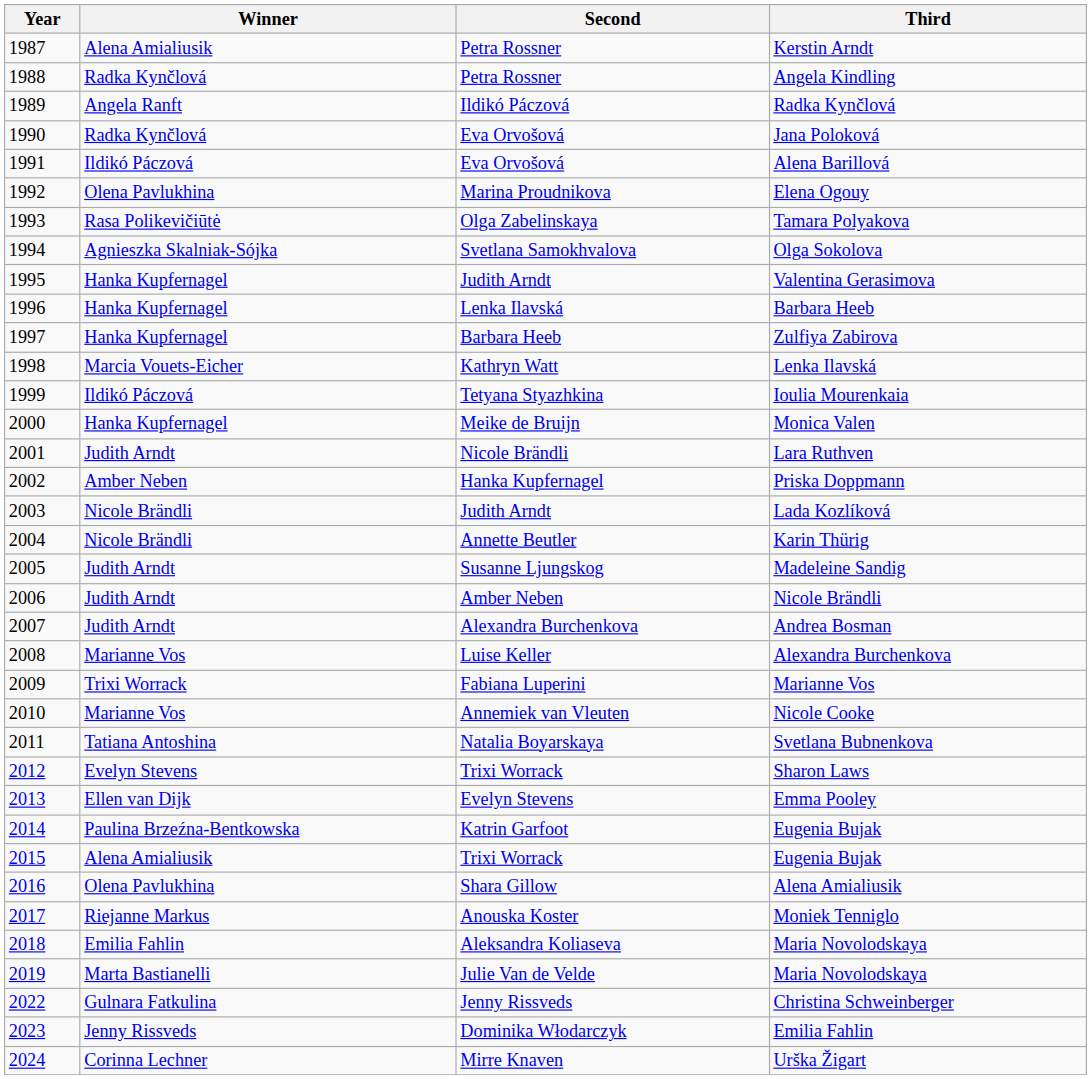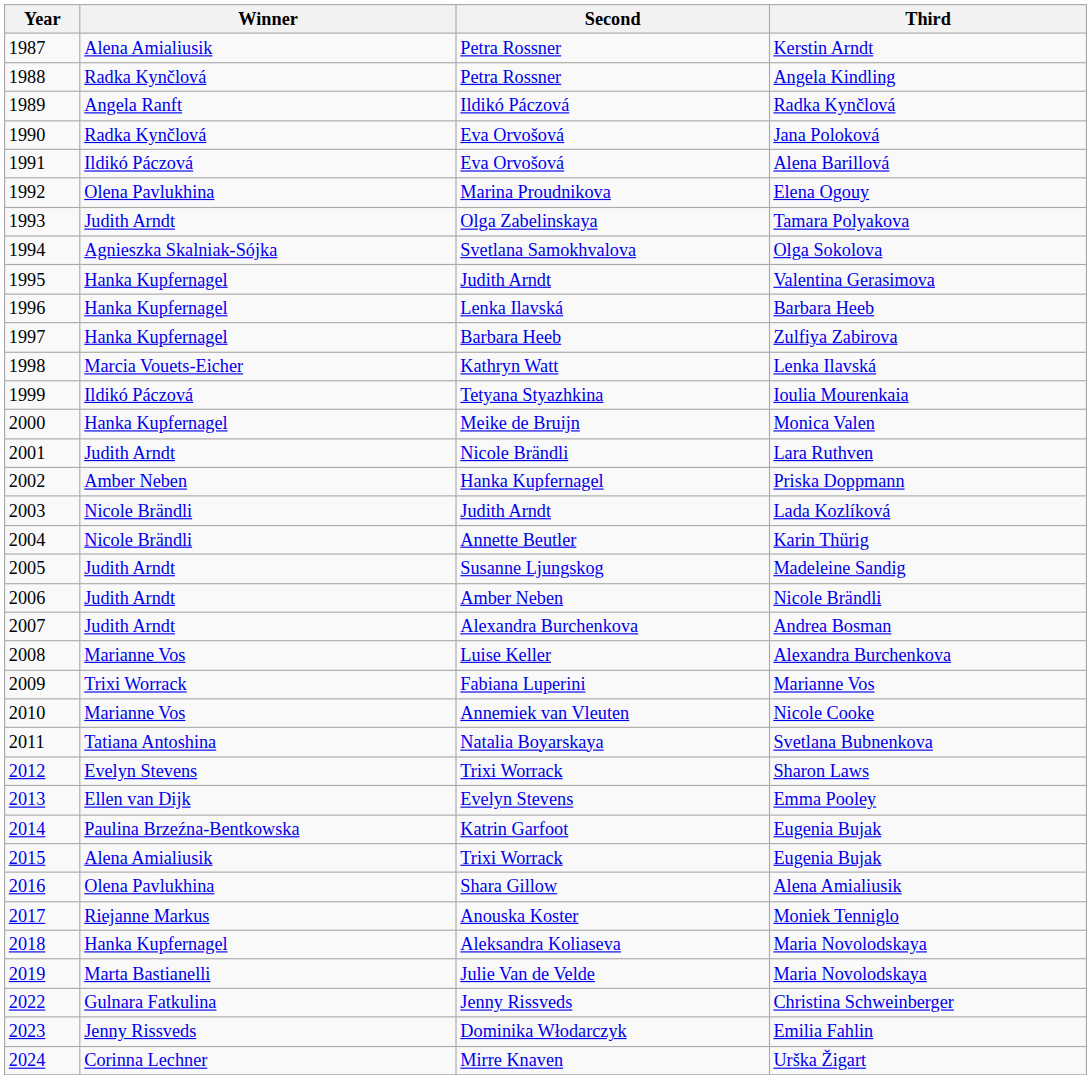 <table class="wikitable" style="font-size:100%" width=60%>
 <tr>
 <th>Year</th>
 <th>Winner</th>
 <th>Second</th>
 <th>Third</th>
 </tr>
 <tr>
 <td>1987</td>
 <td> <a href='#'>Alena Amialiusik</a></td>
 <td> <a href='#'>Petra Rossner</a></td>
 <td> <a href='#'>Kerstin Arndt</a></td>
 </tr>
 <tr>
 <td>1988</td>
 <td> <a href='#'>Radka Kynčlová</a></td>
 <td> <a href='#'>Petra Rossner</a></td>
 <td> <a href='#'>Angela Kindling</a></td>
 </tr>
 <tr>
 <td>1989</td>
 <td> <a href='#'>Angela Ranft</a></td>
 <td> <a href='#'>Ildikó Páczová</a></td>
 <td> <a href='#'>Radka Kynčlová</a></td>
 </tr>
 <tr>
 <td>1990</td>
 <td> <a href='#'>Radka Kynčlová</a></td>
 <td> <a href='#'>Eva Orvošová</a></td>
 <td> <a href='#'>Jana Poloková</a></td>
 </tr>
 <tr>
 <td>1991</td>
 <td> <a href='#'>Ildikó Páczová</a></td>
 <td> <a href='#'>Eva Orvošová</a></td>
 <td> <a href='#'>Alena Barillová</a></td>
 </tr>
 <tr>
 <td>1992</td>
 <td> <a href='#'>Olena Pavlukhina</a></td>
 <td> <a href='#'>Marina Proudnikova</a></td>
 <td> <a href='#'>Elena Ogouy</a></td>
 </tr>
 <tr>
 <td>1993</td>
-<td> <a href='#'>Rasa Polikevičiūtė</a></td>
+<td> <a href='#'>Judith Arndt</a></td>
 <td> <a href='#'>Olga Zabelinskaya</a></td>
 <td> <a href='#'>Tamara Polyakova</a></td>
 </tr>
 <tr>
 <td>1994</td>
 <td> <a href='#'>Agnieszka Skalniak-Sójka</a></td>
 <td> <a href='#'>Svetlana Samokhvalova</a></td>
 <td> <a href='#'>Olga Sokolova</a></td>
 </tr>
 <tr>
 <td>1995</td>
 <td> <a href='#'>Hanka Kupfernagel</a></td>
 <td> <a href='#'>Judith Arndt</a></td>
 <td> <a href='#'>Valentina Gerasimova</a></td>
 </tr>
 <tr>
 <td>1996</td>
 <td> <a href='#'>Hanka Kupfernagel</a></td>
 <td> <a href='#'>Lenka Ilavská</a></td>
 <td> <a href='#'>Barbara Heeb</a></td>
 </tr>
 <tr>
 <td>1997</td>
 <td> <a href='#'>Hanka Kupfernagel</a></td>
 <td> <a href='#'>Barbara Heeb</a></td>
 <td> <a href='#'>Zulfiya Zabirova</a></td>
 </tr>
 <tr>
 <td>1998</td>
 <td> <a href='#'>Marcia Vouets-Eicher</a></td>
 <td> <a href='#'>Kathryn Watt</a></td>
 <td> <a href='#'>Lenka Ilavská</a></td>
 </tr>
 <tr>
 <td>1999</td>
 <td> <a href='#'>Ildikó Páczová</a></td>
 <td> <a href='#'>Tetyana Styazhkina</a></td>
 <td> <a href='#'>Ioulia Mourenkaia</a></td>
 </tr>
 <tr>
 <td>2000</td>
 <td> <a href='#'>Hanka Kupfernagel</a></td>
 <td> <a href='#'>Meike de Bruijn</a></td>
 <td> <a href='#'>Monica Valen</a></td>
 </tr>
 <tr>
 <td>2001</td>
 <td> <a href='#'>Judith Arndt</a></td>
 <td> <a href='#'>Nicole Brändli</a></td>
 <td> <a href='#'>Lara Ruthven</a></td>
 </tr>
 <tr>
 <td>2002</td>
 <td> <a href='#'>Amber Neben</a></td>
 <td> <a href='#'>Hanka Kupfernagel</a></td>
 <td> <a href='#'>Priska Doppmann</a></td>
 </tr>
 <tr>
 <td>2003</td>
 <td> <a href='#'>Nicole Brändli</a></td>
 <td> <a href='#'>Judith Arndt</a></td>
 <td> <a href='#'>Lada Kozlíková</a></td>
 </tr>
 <tr>
 <td>2004</td>
 <td> <a href='#'>Nicole Brändli</a></td>
 <td> <a href='#'>Annette Beutler</a></td>
 <td> <a href='#'>Karin Thürig</a></td>
 </tr>
 <tr>
 <td>2005</td>
 <td> <a href='#'>Judith Arndt</a></td>
 <td> <a href='#'>Susanne Ljungskog</a></td>
 <td> <a href='#'>Madeleine Sandig</a></td>
 </tr>
 <tr>
 <td>2006</td>
 <td> <a href='#'>Judith Arndt</a></td>
 <td> <a href='#'>Amber Neben</a></td>
 <td> <a href='#'>Nicole Brändli</a></td>
 </tr>
 <tr>
 <td>2007</td>
 <td> <a href='#'>Judith Arndt</a></td>
 <td> <a href='#'>Alexandra Burchenkova</a></td>
 <td> <a href='#'>Andrea Bosman</a></td>
 </tr>
 <tr>
 <td>2008</td>
 <td> <a href='#'>Marianne Vos</a></td>
 <td> <a href='#'>Luise Keller</a></td>
 <td> <a href='#'>Alexandra Burchenkova</a></td>
 </tr>
 <tr>
 <td>2009</td>
 <td> <a href='#'>Trixi Worrack</a></td>
 <td> <a href='#'>Fabiana Luperini</a></td>
 <td> <a href='#'>Marianne Vos</a></td>
 </tr>
 <tr>
 <td>2010</td>
 <td> <a href='#'>Marianne Vos</a></td>
 <td> <a href='#'>Annemiek van Vleuten</a></td>
 <td> <a href='#'>Nicole Cooke</a></td>
 </tr>
 <tr>
 <td>2011</td>
 <td> <a href='#'>Tatiana Antoshina</a></td>
 <td> <a href='#'>Natalia Boyarskaya</a></td>
 <td> <a href='#'>Svetlana Bubnenkova</a></td>
 </tr>
 <tr>
 <td><a href='#'>2012</a></td>
 <td> <a href='#'>Evelyn Stevens</a></td>
 <td> <a href='#'>Trixi Worrack</a></td>
 <td> <a href='#'>Sharon Laws</a></td>
 </tr>
 <tr>
 <td><a href='#'>2013</a></td>
 <td> <a href='#'>Ellen van Dijk</a></td>
 <td> <a href='#'>Evelyn Stevens</a></td>
 <td> <a href='#'>Emma Pooley</a></td>
 </tr>
 <tr>
 <td><a href='#'>2014</a></td>
 <td> <a href='#'>Paulina Brzeźna-Bentkowska</a></td>
 <td> <a href='#'>Katrin Garfoot</a></td>
 <td> <a href='#'>Eugenia Bujak</a></td>
 </tr>
 <tr>
 <td><a href='#'>2015</a></td>
 <td> <a href='#'>Alena Amialiusik</a></td>
 <td> <a href='#'>Trixi Worrack</a></td>
 <td> <a href='#'>Eugenia Bujak</a></td>
 </tr>
 <tr>
 <td><a href='#'>2016</a></td>
 <td> <a href='#'>Olena Pavlukhina</a></td>
 <td> <a href='#'>Shara Gillow</a></td>
 <td> <a href='#'>Alena Amialiusik</a></td>
 </tr>
 <tr>
 <td><a href='#'>2017</a></td>
 <td> <a href='#'>Riejanne Markus</a></td>
 <td> <a href='#'>Anouska Koster</a></td>
 <td> <a href='#'>Moniek Tenniglo</a></td>
 </tr>
 <tr>
 <td><a href='#'>2018</a></td>
-<td> <a href='#'>Emilia Fahlin</a></td>
+<td> <a href='#'>Hanka Kupfernagel</a></td>
 <td> <a href='#'>Aleksandra Koliaseva</a></td>
 <td> <a href='#'>Maria Novolodskaya</a></td>
 </tr>
 <tr>
 <td><a href='#'>2019</a></td>
 <td> <a href='#'>Marta Bastianelli</a></td>
 <td> <a href='#'>Julie Van de Velde</a></td>
 <td> <a href='#'>Maria Novolodskaya</a></td>
 </tr>
 <tr>
 <td><a href='#'>2022</a></td>
 <td> <a href='#'>Gulnara Fatkulina</a></td>
 <td> <a href='#'>Jenny Rissveds</a></td>
 <td> <a href='#'>Christina Schweinberger</a></td>
 </tr>
 <tr>
 <td><a href='#'>2023</a></td>
 <td> <a href='#'>Jenny Rissveds</a></td>
 <td> <a href='#'>Dominika Włodarczyk</a></td>
 <td> <a href='#'>Emilia Fahlin</a></td>
 </tr>
 <tr>
 <td><a href='#'>2024</a></td>
 <td> <a href='#'>Corinna Lechner</a></td>
 <td> <a href='#'>Mirre Knaven</a></td>
 <td> <a href='#'>Urška Žigart</a></td>
 </tr>
 <tr>
 </tr>
 </table>
